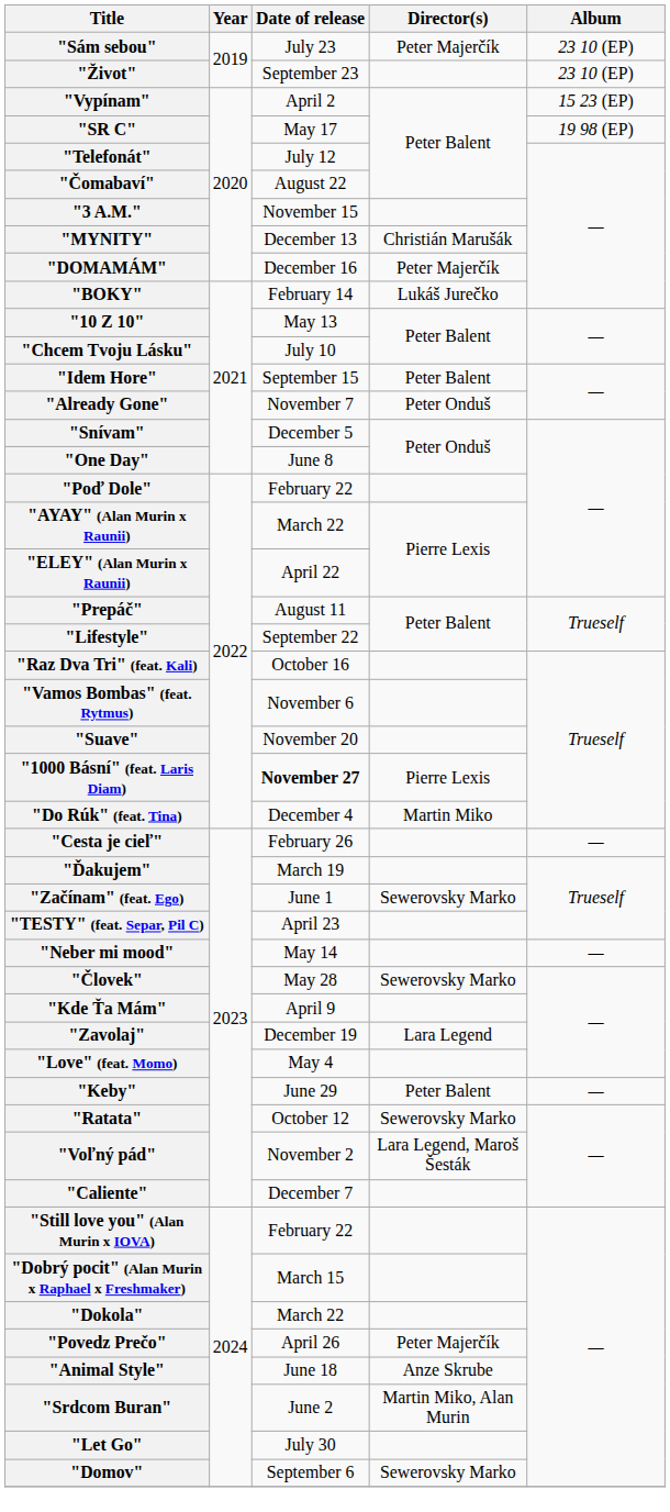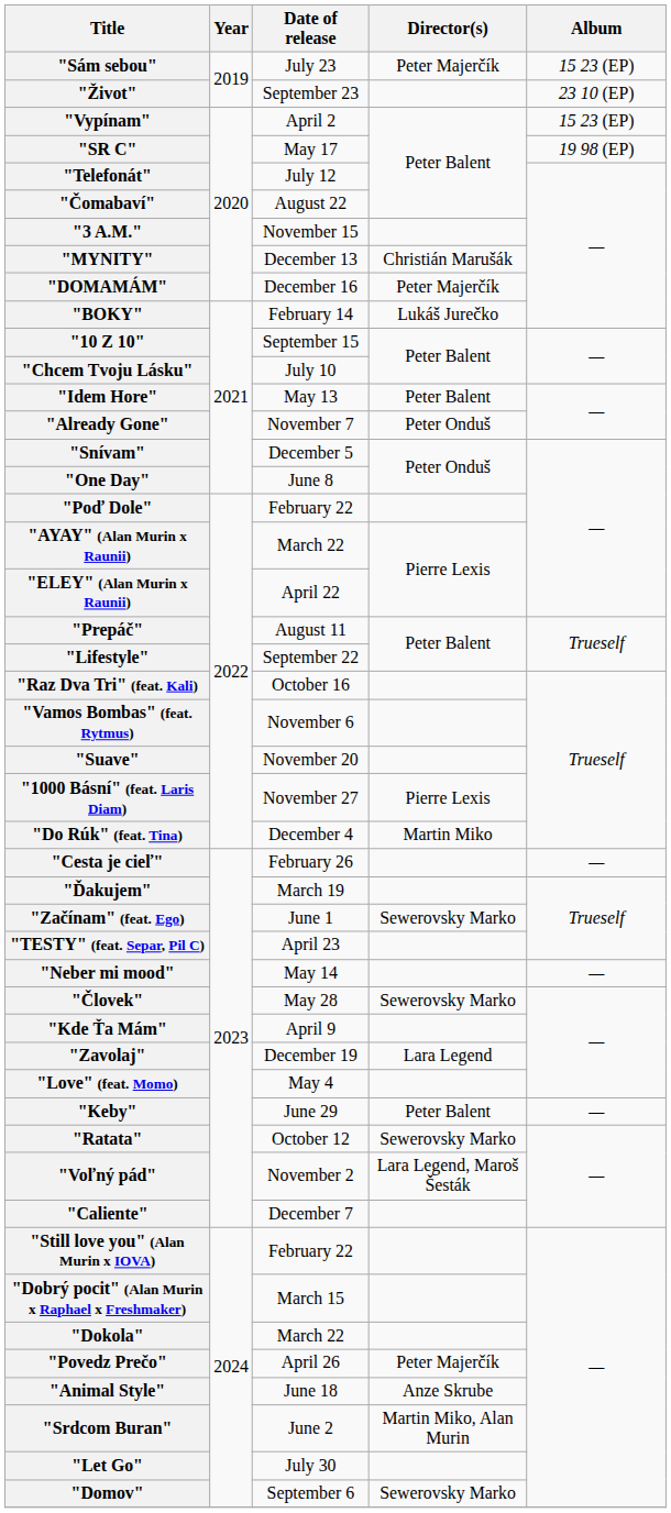 <table class="wikitable plainrowheaders sortable" style="text-align:center;">
 <tr>
 <th scope="col" style="width: 20em;">Title</th>
 <th scope="col">Year</th>
 <th scope="col" style="width: 10em;">Date of release</th>
 <th scope="col" style="width: 16em;">Director(s)</th>
 <th scope="col" style="width: 16em;">Album</th>
 </tr>
 <tr>
 <th scope="row" align="left">"Sám sebou"</th>
 <td rowspan="2">2019</td>
 <td>July 23</td>
 <td>Peter Majerčík</td>
-<td><em>23 10</em> (EP)</td>
+<td><em>15 23</em> (EP)</td>
 </tr>
 <tr>
 <th scope="row" align="left">"Život"</th>
 <td>September 23</td>
 <td></td>
 <td><em>23 10</em> (EP)</td>
 </tr>
 <tr>
 <th scope="row" align="left">"Vypínam"</th>
 <td rowspan="7">2020</td>
 <td>April 2</td>
 <td rowspan="4">Peter Balent</td>
 <td><em>15 23</em> (EP)</td>
 </tr>
 <tr>
 <th scope="row" align="left">"SR C"</th>
 <td>May 17</td>
 <td><em>19 98</em> (EP)</td>
 </tr>
 <tr>
 <th scope="row" align="left">"Telefonát"</th>
 <td>July 12</td>
 <td rowspan="6"><em>—</em></td>
 </tr>
 <tr>
 <th scope="row" align="left">"Čomabaví"</th>
 <td>August 22</td>
 </tr>
 <tr>
 <th scope="row" align="left">"3 A.M."</th>
 <td>November 15</td>
 <td></td>
 </tr>
 <tr>
 <th scope="row" align="left">"MYNITY"</th>
 <td>December 13</td>
 <td>Christián Marušák</td>
 </tr>
 <tr>
 <th scope="row" align="left">"DOMAMÁM"</th>
 <td>December 16</td>
 <td>Peter Majerčík</td>
 </tr>
 <tr>
 <th scope="row" align="left">"BOKY"</th>
 <td rowspan="7">2021</td>
 <td>February 14</td>
 <td>Lukáš Jurečko</td>
 </tr>
 <tr>
 <th scope="row" align="left">"10 Z 10"</th>
-<td>May 13</td>
+<td>September 15</td>
 <td rowspan="2">Peter Balent</td>
 <td rowspan="2"><em>—</em></td>
 </tr>
 <tr>
 <th scope="row" align="left">"Chcem Tvoju Lásku"</th>
 <td>July 10</td>
 </tr>
 <tr>
 <th scope="row" align="left">"Idem Hore"</th>
-<td>September 15</td>
+<td>May 13</td>
 <td>Peter Balent</td>
 <td rowspan="2"><em>—</em></td>
 </tr>
 <tr>
 <th scope="row" align="left">"Already Gone"</th>
 <td>November 7</td>
 <td>Peter Onduš</td>
 </tr>
 <tr>
 <th scope="row" align="left">"Snívam"</th>
 <td>December 5</td>
 <td rowspan="2">Peter Onduš</td>
 <td rowspan="5"><em>—</em></td>
 </tr>
 <tr>
 <th scope="row" align="left">"One Day"</th>
 <td>June 8</td>
 </tr>
 <tr>
 <th scope="row" align="left">"Poď Dole"</th>
 <td rowspan="10">2022</td>
 <td>February 22</td>
 <td></td>
 </tr>
 <tr>
 <th scope="row" align="left">"AYAY" <small>(Alan Murin x <a href='#'>Raunii</a>)</small></th>
 <td>March 22</td>
 <td rowspan="2">Pierre Lexis</td>
 </tr>
 <tr>
 <th scope="row" align="left">"ELEY" <small>(Alan Murin x <a href='#'>Raunii</a>)</small></th>
 <td>April 22</td>
 </tr>
 <tr>
 <th scope="row" align="left">"Prepáč"</th>
 <td>August 11</td>
 <td rowspan="2">Peter Balent</td>
 <td rowspan="2"><em>Trueself</em></td>
 </tr>
 <tr>
 <th scope="row" align="left">"Lifestyle"</th>
 <td>September 22</td>
 </tr>
 <tr>
 <th scope="row" align="left">"Raz Dva Tri" <small>(feat. <a href='#'>Kali</a>)</small></th>
 <td>October 16</td>
 <td></td>
 <td rowspan="5"><em>Trueself</em></td>
 </tr>
 <tr>
 <th scope="row" align="left">"Vamos Bombas" <small>(feat. <a href='#'>Rytmus</a>)</small></th>
 <td>November 6</td>
 <td></td>
 </tr>
 <tr>
 <th scope="row" align="left">"Suave"</th>
 <td>November 20</td>
 <td></td>
 </tr>
 <tr>
 <th scope="row" align="left">"1000 Básní" <small>(feat. <a href='#'>Laris Diam</a>)</small></th>
-<td><strong>November 27</strong></td>
+<td>November 27</td>
 <td>Pierre Lexis</td>
 </tr>
 <tr>
 <th scope="row" align="left">"Do Rúk" <small>(feat. <a href='#'>Tina</a>)</small></th>
 <td>December 4</td>
 <td>Martin Miko</td>
 </tr>
 <tr>
 <th scope="row" align="left">"Cesta je cieľ"</th>
 <td rowspan="13">2023</td>
 <td>February 26</td>
 <td></td>
 <td><em>—</em></td>
 </tr>
 <tr>
 <th scope="row" align="left">"Ďakujem"</th>
 <td>March 19</td>
 <td></td>
 <td rowspan="3"><em>Trueself</em></td>
 </tr>
 <tr>
 <th scope="row" align="left">"Začínam" <small>(feat. <a href='#'>Ego</a>)</small></th>
 <td>June 1</td>
 <td>Sewerovsky Marko</td>
 </tr>
 <tr>
 <th scope="row" align="left">"TESTY" <small>(feat. <a href='#'>Separ</a>, <a href='#'>Pil C</a>)</small></th>
 <td>April 23</td>
 <td></td>
 </tr>
 <tr>
 <th scope="row" align="left">"Neber mi mood"</th>
 <td>May 14</td>
 <td></td>
 <td><em>—</em></td>
 </tr>
 <tr>
 <th scope="row" align="left">"Človek"</th>
 <td>May 28</td>
 <td>Sewerovsky Marko</td>
 <td rowspan="4"><em>—</em></td>
 </tr>
 <tr>
 <th scope="row" align="left">"Kde Ťa Mám"</th>
 <td>April 9</td>
 <td></td>
 </tr>
 <tr>
 <th scope="row" align="left">"Zavolaj"</th>
 <td>December 19</td>
 <td>Lara Legend</td>
 </tr>
 <tr>
 <th scope="row" align="left">"Love" <small>(feat. <a href='#'>Momo</a>)</small></th>
 <td>May 4</td>
 <td></td>
 </tr>
 <tr>
 <th scope="row" align="left">"Keby"</th>
 <td>June 29</td>
 <td>Peter Balent</td>
 <td><em>—</em></td>
 </tr>
 <tr>
 <th scope="row" align="left">"Ratata"</th>
 <td>October 12</td>
 <td>Sewerovsky Marko</td>
 <td rowspan="3"><em>—</em></td>
 </tr>
 <tr>
 <th scope="row" align="left">"Voľný pád"</th>
 <td>November 2</td>
 <td>Lara Legend, Maroš Šesták</td>
 </tr>
 <tr>
 <th scope="row" align="left">"Caliente"</th>
 <td>December 7</td>
 <td></td>
 </tr>
 <tr>
 <th scope="row" align="left">"Still love you" <small>(Alan Murin x <a href='#'>IOVA</a>)</small></th>
 <td rowspan="8">2024</td>
 <td>February 22</td>
 <td></td>
 <td rowspan="8"><em>—</em></td>
 </tr>
 <tr>
 <th scope="row" align="left">"Dobrý pocit" <small>(Alan Murin x <a href='#'>Raphael</a> x <a href='#'>Freshmaker</a>)</small></th>
 <td>March 15</td>
 <td></td>
 </tr>
 <tr>
 <th scope="row" align="left">"Dokola"</th>
 <td>March 22</td>
 <td></td>
 </tr>
 <tr>
 <th scope="row" align="left">"Povedz Prečo"</th>
 <td>April 26</td>
 <td>Peter Majerčík</td>
 </tr>
 <tr>
 <th scope="row" align="left">"Animal Style"</th>
 <td>June 18</td>
 <td>Anze Skrube</td>
 </tr>
 <tr>
 <th scope="row" align="left">"Srdcom Buran"</th>
 <td>June 2</td>
 <td>Martin Miko, Alan Murin</td>
 </tr>
 <tr>
 <th scope="row" align="left">"Let Go"</th>
 <td>July 30</td>
 <td></td>
 </tr>
 <tr>
 <th scope="row" align="left">"Domov"</th>
 <td>September 6</td>
 <td>Sewerovsky Marko</td>
 </tr>
 <tr>
 </tr>
 </table>
